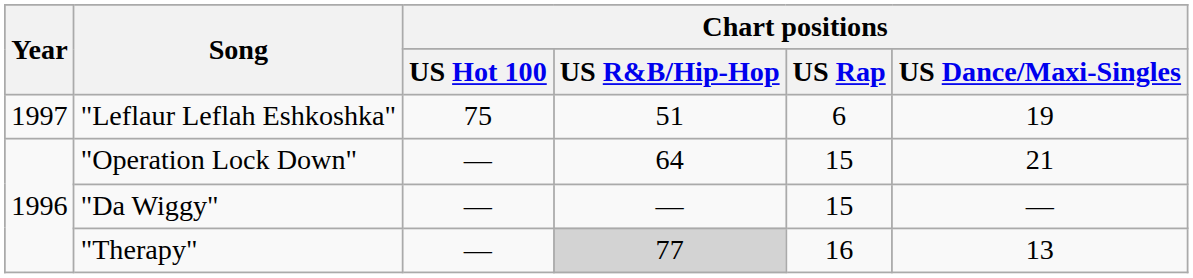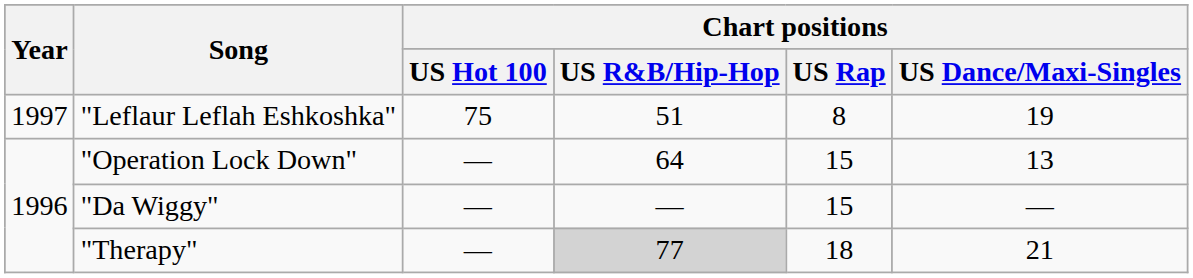 <table class="wikitable">
 <tr>
 <th rowspan="2">Year</th>
 <th rowspan="2">Song</th>
 <th colspan="4">Chart positions</th>
 </tr>
 <tr>
 <th>US <a href='#'>Hot 100</a></th>
 <th>US <a href='#'>R&B/Hip-Hop</a></th>
 <th>US <a href='#'>Rap</a></th>
 <th>US <a href='#'>Dance/Maxi-Singles</a></th>
 </tr>
 <tr>
 <td>1997</td>
 <td>"Leflaur Leflah Eshkoshka"</td>
 <td style="text-align:center;">75</td>
 <td style="text-align:center;">51</td>
-<td style="text-align:center;">6</td>
+<td style="text-align:center;">8</td>
 <td style="text-align:center;">19</td>
 </tr>
 <tr>
 <td rowspan="3">1996</td>
 <td>"Operation Lock Down"</td>
 <td style="text-align:center;">—</td>
 <td style="text-align:center;">64</td>
 <td style="text-align:center;">15</td>
-<td style="text-align:center;">21</td>
+<td style="text-align:center;">13</td>
 </tr>
 <tr>
 <td>"Da Wiggy"</td>
 <td style="text-align:center;">—</td>
 <td style="text-align:center;">—</td>
 <td style="text-align:center;">15</td>
 <td style="text-align:center;">—</td>
 </tr>
 <tr>
 <td>"Therapy"</td>
 <td style="text-align:center;">—</td>
 <td style="background: lightgrey; text-align:center;">77</td>
-<td style="text-align:center;">16</td>
-<td style="text-align:center;">13</td>
+<td style="text-align:center;">18</td>
+<td style="text-align:center;">21</td>
 </tr>
 </table>
